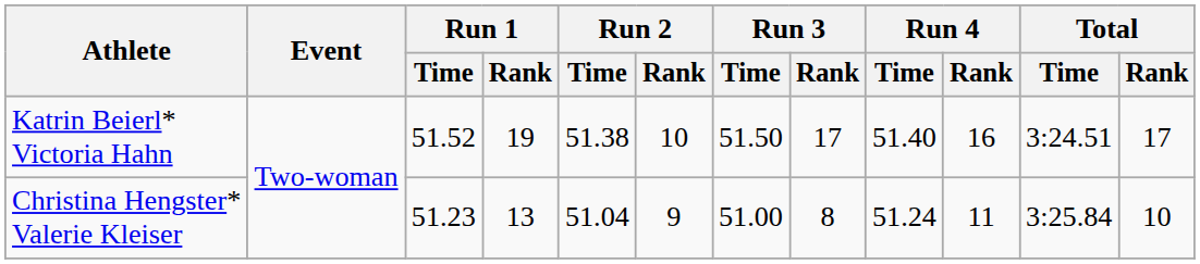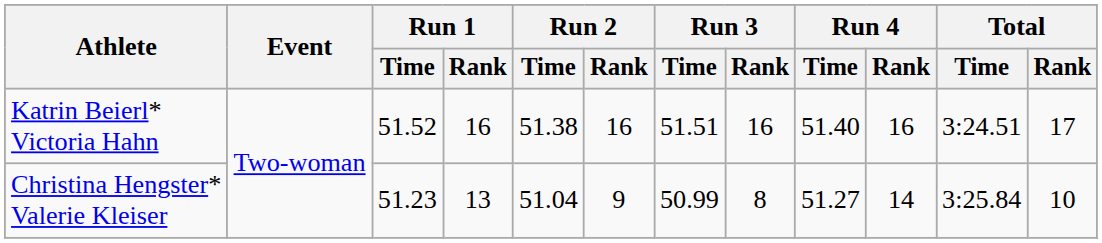 <table class="wikitable" style="font-size:90%">
 <tr>
 <th rowspan="2">Athlete</th>
 <th rowspan="2">Event</th>
 <th colspan="2">Run 1</th>
 <th colspan="2">Run 2</th>
 <th colspan="2">Run 3</th>
 <th colspan="2">Run 4</th>
 <th colspan="2">Total</th>
 </tr>
 <tr style="font-size:95%">
 <th>Time</th>
 <th>Rank</th>
 <th>Time</th>
 <th>Rank</th>
 <th>Time</th>
 <th>Rank</th>
 <th>Time</th>
 <th>Rank</th>
 <th>Time</th>
 <th>Rank</th>
 </tr>
 <tr align=center>
 <td align=left><a href='#'>Katrin Beierl</a>*<br><a href='#'>Victoria Hahn</a></td>
 <td align=left rowspan=2><a href='#'>Two-woman</a></td>
 <td>51.52</td>
-<td>19</td>
+<td>16</td>
 <td>51.38</td>
-<td>10</td>
-<td>51.50</td>
-<td>17</td>
+<td>16</td>
+<td>51.51</td>
+<td>16</td>
 <td>51.40</td>
 <td>16</td>
 <td>3:24.51</td>
 <td>17</td>
 </tr>
 <tr align=center>
 <td align=left><a href='#'>Christina Hengster</a>*<br><a href='#'>Valerie Kleiser</a></td>
 <td>51.23</td>
 <td>13</td>
 <td>51.04</td>
 <td>9</td>
-<td>51.00</td>
+<td>50.99</td>
 <td>8</td>
-<td>51.24</td>
-<td>11</td>
+<td>51.27</td>
+<td>14</td>
 <td>3:25.84</td>
 <td>10</td>
 </tr>
 </table>
